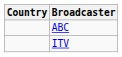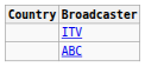 <table class="wikitable">
 <tr>
 <th align=center>Country</th>
 <th align=center>Broadcaster</th>
 </tr>
 <tr>
 <td></td>
-<td><a href='#'>ABC</a></td>
+<td><a href='#'>ITV</a></td>
 </tr>
 <tr>
 <td></td>
-<td><a href='#'>ITV</a></td>
+<td><a href='#'>ABC</a></td>
 </tr>
 </table>
